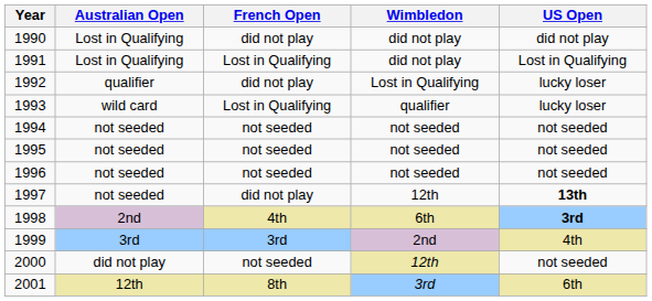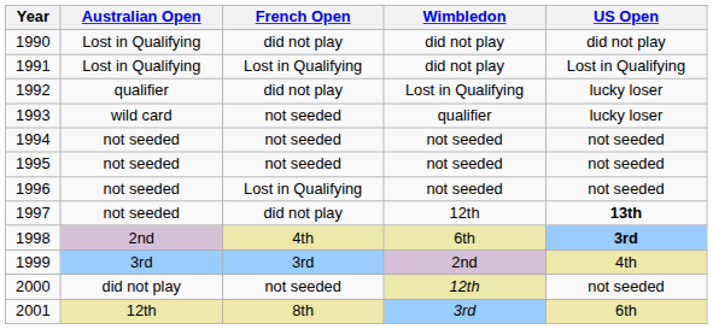 <table class="wikitable" style="text-align:center">
 <tr>
 <th width="50">Year</th>
 <th width="160"><a href='#'>Australian Open</a></th>
 <th width="160"><a href='#'>French Open</a></th>
 <th width="160"><a href='#'>Wimbledon</a></th>
 <th width="160"><a href='#'>US Open</a></th>
 </tr>
 <tr>
 <td>1990</td>
 <td>Lost in Qualifying</td>
 <td>did not play</td>
 <td>did not play</td>
 <td>did not play</td>
 </tr>
 <tr>
 <td>1991</td>
 <td>Lost in Qualifying</td>
 <td>Lost in Qualifying</td>
 <td>did not play</td>
 <td>Lost in Qualifying</td>
 </tr>
 <tr>
 <td>1992</td>
 <td>qualifier</td>
 <td>did not play</td>
 <td>Lost in Qualifying</td>
 <td>lucky loser</td>
 </tr>
 <tr>
 <td>1993</td>
 <td>wild card</td>
-<td>Lost in Qualifying</td>
+<td>not seeded</td>
 <td>qualifier</td>
 <td>lucky loser</td>
 </tr>
 <tr>
 <td>1994</td>
 <td>not seeded</td>
 <td>not seeded</td>
 <td>not seeded</td>
 <td>not seeded</td>
 </tr>
 <tr>
 <td>1995</td>
 <td>not seeded</td>
 <td>not seeded</td>
 <td>not seeded</td>
 <td>not seeded</td>
 </tr>
 <tr>
 <td>1996</td>
 <td>not seeded</td>
-<td>not seeded</td>
+<td>Lost in Qualifying</td>
 <td>not seeded</td>
 <td>not seeded</td>
 </tr>
 <tr>
 <td>1997</td>
 <td>not seeded</td>
 <td>did not play</td>
 <td>12th</td>
 <td><strong>13th</strong></td>
 </tr>
 <tr>
 <td>1998</td>
 <td bgcolor="thistle">2nd</td>
 <td bgcolor="eee8aa">4th</td>
 <td bgcolor="eee8aa">6th</td>
 <td bgcolor="99ccff"><strong>3rd</strong></td>
 </tr>
 <tr>
 <td>1999</td>
 <td bgcolor="99ccff">3rd</td>
 <td bgcolor="99ccff">3rd</td>
 <td bgcolor="thistle">2nd</td>
 <td bgcolor="eee8aa">4th</td>
 </tr>
 <tr>
 <td>2000</td>
 <td>did not play</td>
 <td>not seeded</td>
 <td bgcolor="eee8aa"><em>12th</em></td>
 <td>not seeded</td>
 </tr>
 <tr>
 <td>2001</td>
 <td bgcolor="eee8aa">12th</td>
 <td bgcolor="eee8aa">8th</td>
 <td bgcolor="99ccff"><em>3rd</em></td>
 <td bgcolor="eee8aa">6th</td>
 </tr>
 </table>
